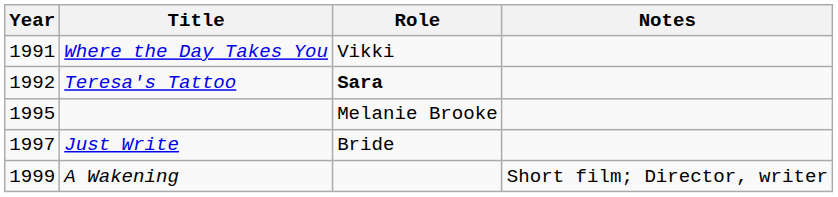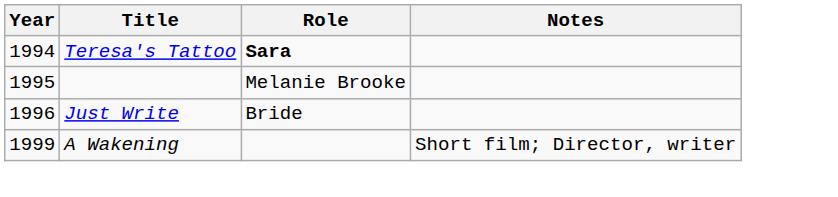 <table class="wikitable">
 <tr>
 <th>Year</th>
 <th>Title</th>
 <th>Role</th>
 <th>Notes</th>
 </tr>
 <tr>
-<td>1991</td>
-<td><em><a href='#'>Where the Day Takes You</a></em></td>
-<td>Vikki</td>
-<td></td>
-</tr>
-<tr>
-<td>1992</td>
+<td>1994</td>
 <td><em><a href='#'>Teresa's Tattoo</a></em></td>
 <td><strong>Sara</strong></td>
 <td></td>
 </tr>
 <tr>
 <td>1995</td>
 <td><em></em></td>
 <td>Melanie Brooke</td>
 <td></td>
 </tr>
 <tr>
-<td>1997</td>
+<td>1996</td>
 <td><em><a href='#'>Just Write</a></em></td>
 <td>Bride</td>
 <td></td>
 </tr>
 <tr>
 <td>1999</td>
 <td><em>A Wakening</em></td>
 <td></td>
 <td>Short film; Director, writer</td>
 </tr>
 </table>
